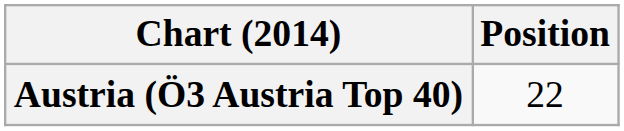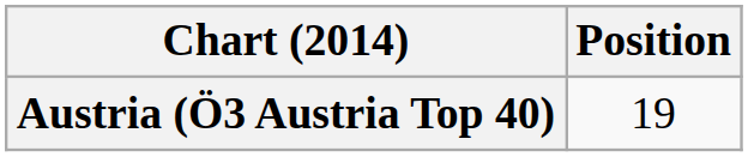 <table class="wikitable plainrowheaders">
 <tr>
 <th>Chart (2014)</th>
 <th>Position</th>
 </tr>
 <tr>
 <th scope="row">Austria (Ö3 Austria Top 40)</th>
-<td style="text-align:center;">22</td>
+<td style="text-align:center;">19</td>
 </tr>
 </table>
